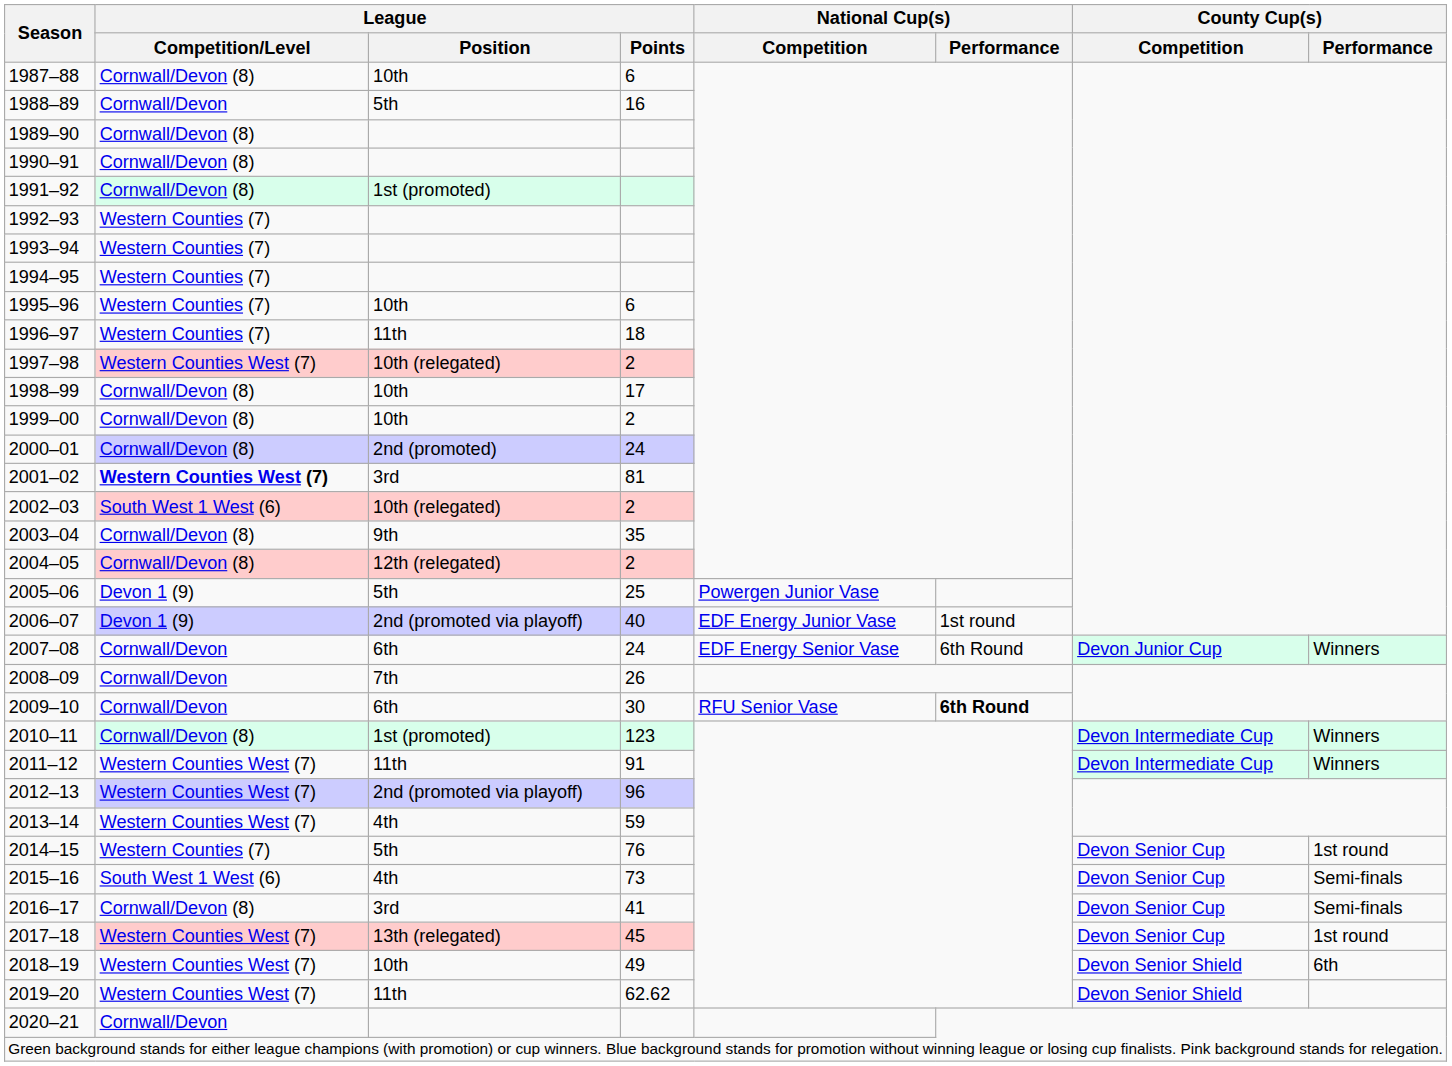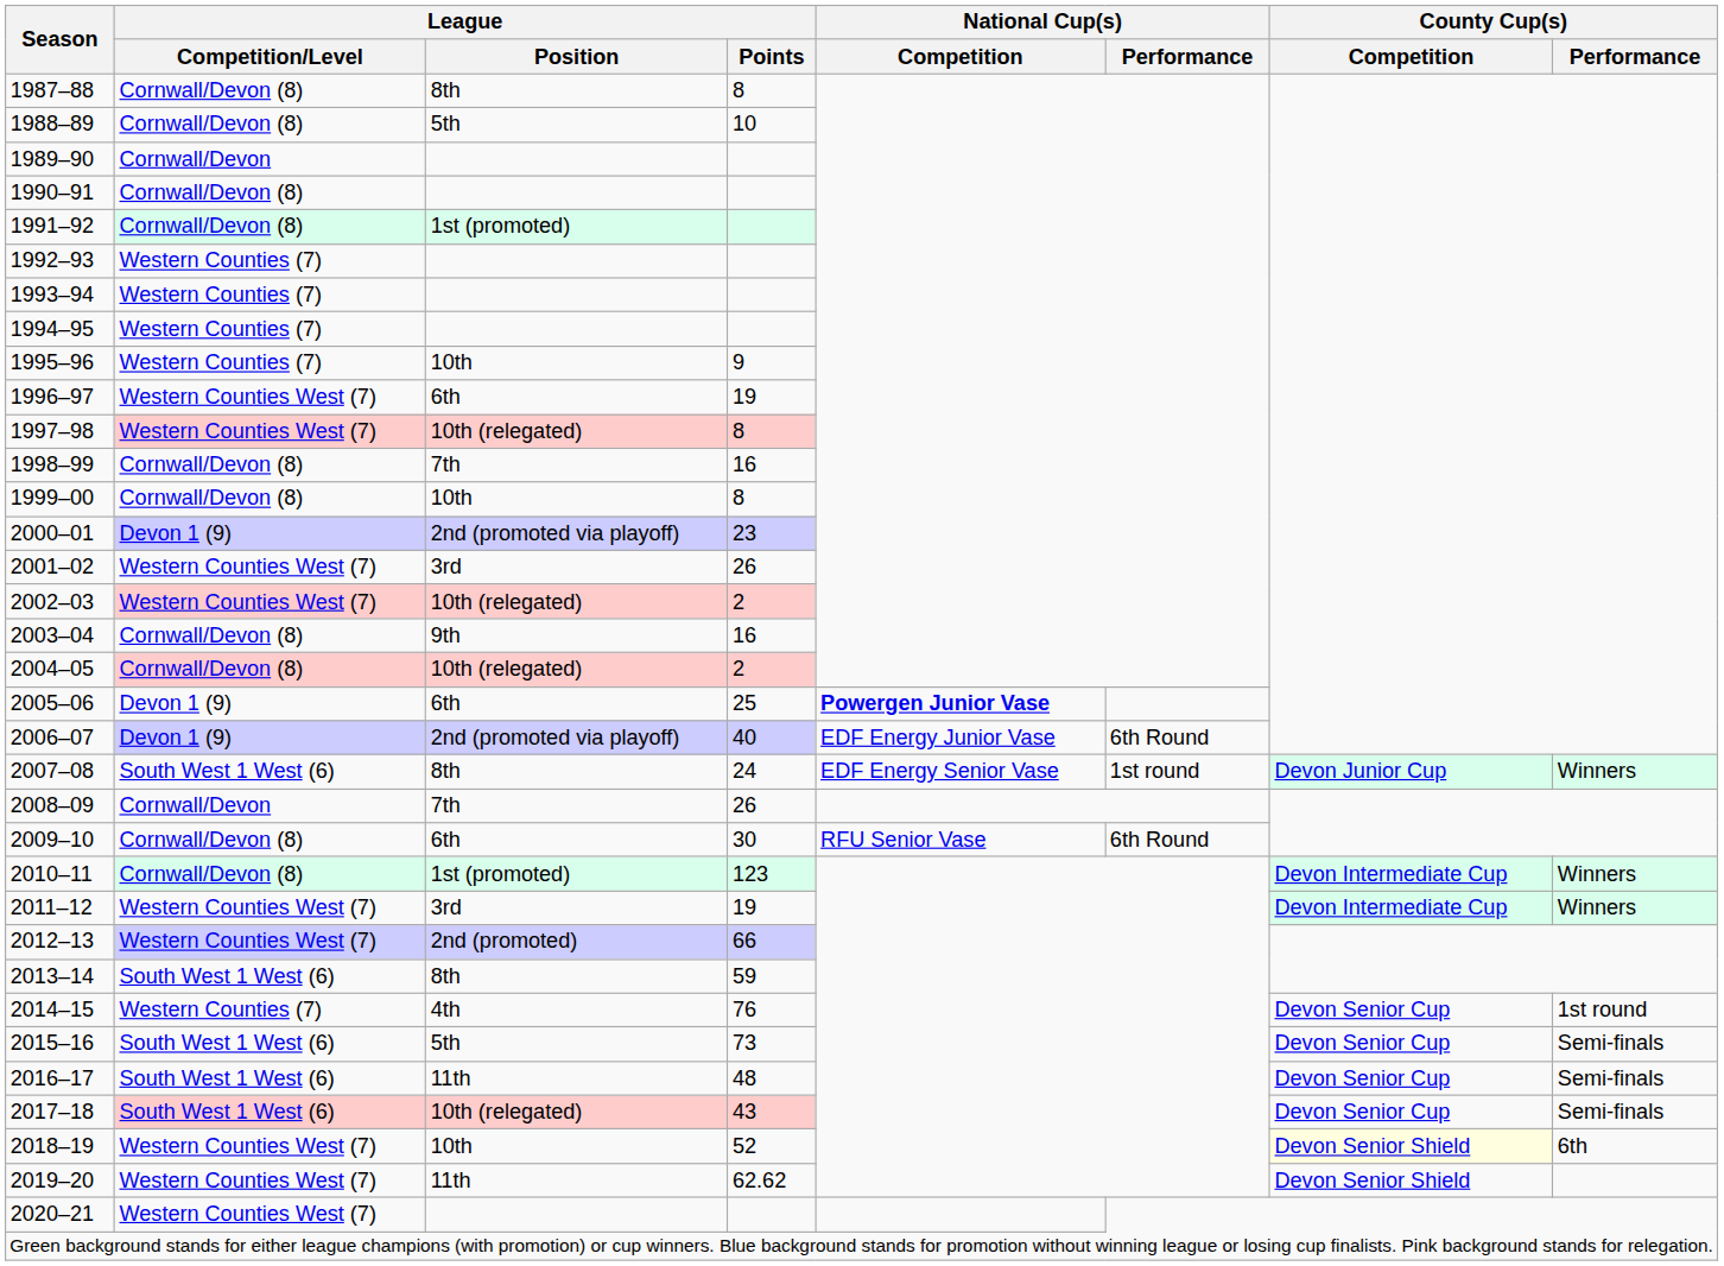 <table class="wikitable">
 <tr>
 <th rowspan="2">Season</th>
 <th colspan="3">League</th>
 <th colspan="2">National Cup(s)</th>
 <th colspan="2">County Cup(s)</th>
 </tr>
 <tr>
 <th>Competition/Level</th>
 <th>Position</th>
 <th>Points</th>
 <th>Competition</th>
 <th>Performance</th>
 <th>Competition</th>
 <th>Performance</th>
 </tr>
 <tr>
 <td>1987–88</td>
 <td><a href='#'>Cornwall/Devon</a> (8)</td>
-<td>10th</td>
-<td>6</td>
+<td>8th</td>
+<td>8</td>
 <td rowspan=18 colspan=2></td>
 </tr>
 <tr>
 <td>1988–89</td>
-<td><a href='#'>Cornwall/Devon</a></td>
+<td><a href='#'>Cornwall/Devon</a> (8)</td>
 <td>5th</td>
-<td>16</td>
+<td>10</td>
 </tr>
 <tr>
 <td>1989–90</td>
-<td><a href='#'>Cornwall/Devon</a> (8)</td>
+<td><a href='#'>Cornwall/Devon</a></td>
 <td></td>
 <td></td>
 </tr>
 <tr>
 <td>1990–91</td>
 <td><a href='#'>Cornwall/Devon</a> (8)</td>
 <td></td>
 <td></td>
 </tr>
 <tr>
 <td>1991–92</td>
 <td style="background:#d8ffeb;"><a href='#'>Cornwall/Devon</a> (8)</td>
 <td style="background:#d8ffeb;">1st (promoted)</td>
 <td style="background:#d8ffeb;"></td>
 </tr>
 <tr>
 <td>1992–93</td>
 <td><a href='#'>Western Counties</a> (7)</td>
 <td></td>
 <td></td>
 </tr>
 <tr>
 <td>1993–94</td>
 <td><a href='#'>Western Counties</a> (7)</td>
 <td></td>
 <td></td>
 </tr>
 <tr>
 <td>1994–95</td>
 <td><a href='#'>Western Counties</a> (7)</td>
 <td></td>
 <td></td>
 </tr>
 <tr>
 <td>1995–96</td>
 <td><a href='#'>Western Counties</a> (7)</td>
 <td>10th</td>
-<td>6</td>
+<td>9</td>
 </tr>
 <tr>
 <td>1996–97</td>
-<td><a href='#'>Western Counties</a> (7)</td>
-<td>11th</td>
-<td>18</td>
+<td><a href='#'>Western Counties West</a> (7)</td>
+<td>6th</td>
+<td>19</td>
 </tr>
 <tr>
 <td>1997–98</td>
 <td style="background:#ffcccc;"><a href='#'>Western Counties West</a> (7)</td>
 <td style="background:#ffcccc;">10th (relegated)</td>
-<td style="background:#ffcccc;">2</td>
+<td style="background:#ffcccc;">8</td>
 </tr>
 <tr>
 <td>1998–99</td>
 <td><a href='#'>Cornwall/Devon</a> (8)</td>
-<td>10th</td>
-<td>17</td>
+<td>7th</td>
+<td>16</td>
 </tr>
 <tr>
 <td>1999–00</td>
 <td><a href='#'>Cornwall/Devon</a> (8)</td>
 <td>10th</td>
-<td>2</td>
+<td>8</td>
 </tr>
 <tr>
 <td>2000–01</td>
-<td style="background:#ccccff;"><a href='#'>Cornwall/Devon</a> (8)</td>
-<td style="background:#ccccff;">2nd (promoted)</td>
-<td style="background:#ccccff;">24</td>
+<td style="background:#ccccff;"><a href='#'>Devon 1</a> (9)</td>
+<td style="background:#ccccff;">2nd (promoted via playoff)</td>
+<td style="background:#ccccff;">23</td>
 </tr>
 <tr>
 <td>2001–02</td>
-<td><strong><a href='#'>Western Counties West</a> (7)</strong></td>
+<td><a href='#'>Western Counties West</a> (7)</td>
 <td>3rd</td>
-<td>81</td>
+<td>26</td>
 </tr>
 <tr>
 <td>2002–03</td>
-<td style="background:#ffcccc;"><a href='#'>South West 1 West</a> (6)</td>
+<td style="background:#ffcccc;"><a href='#'>Western Counties West</a> (7)</td>
 <td style="background:#ffcccc;">10th (relegated)</td>
 <td style="background:#ffcccc;">2</td>
 </tr>
 <tr>
 <td>2003–04</td>
 <td><a href='#'>Cornwall/Devon</a> (8)</td>
 <td>9th</td>
-<td>35</td>
+<td>16</td>
 </tr>
 <tr>
 <td>2004–05</td>
 <td style="background:#ffcccc;"><a href='#'>Cornwall/Devon</a> (8)</td>
-<td style="background:#ffcccc;">12th (relegated)</td>
+<td style="background:#ffcccc;">10th (relegated)</td>
 <td style="background:#ffcccc;">2</td>
 </tr>
 <tr>
 <td>2005–06</td>
 <td><a href='#'>Devon 1</a> (9)</td>
-<td>5th</td>
+<td>6th</td>
 <td>25</td>
-<td><a href='#'>Powergen Junior Vase</a></td>
+<td><strong><a href='#'>Powergen Junior Vase</a></strong></td>
 <td></td>
 </tr>
 <tr>
 <td>2006–07</td>
 <td style="background:#ccccff;"><a href='#'>Devon 1</a> (9)</td>
 <td style="background:#ccccff;">2nd (promoted via playoff)</td>
 <td style="background:#ccccff;">40</td>
 <td><a href='#'>EDF Energy Junior Vase</a></td>
-<td>1st round</td>
+<td>6th Round</td>
 </tr>
 <tr>
 <td>2007–08</td>
-<td><a href='#'>Cornwall/Devon</a></td>
-<td>6th</td>
+<td><a href='#'>South West 1 West</a> (6)</td>
+<td>8th</td>
 <td>24</td>
 <td><a href='#'>EDF Energy Senior Vase</a></td>
-<td>6th Round</td>
+<td>1st round</td>
 <td style="background:#d8ffeb;"><a href='#'>Devon Junior Cup</a></td>
 <td style="background:#d8ffeb;">Winners</td>
 </tr>
 <tr>
 <td>2008–09</td>
 <td><a href='#'>Cornwall/Devon</a></td>
 <td>7th</td>
 <td>26</td>
 <td rowspan=1 colspan=2></td>
 </tr>
 <tr>
 <td>2009–10</td>
-<td><a href='#'>Cornwall/Devon</a></td>
+<td><a href='#'>Cornwall/Devon</a> (8)</td>
 <td>6th</td>
 <td>30</td>
 <td><a href='#'>RFU Senior Vase</a></td>
-<td><strong>6th Round</strong></td>
+<td>6th Round</td>
 </tr>
 <tr>
 <td>2010–11</td>
 <td style="background:#d8ffeb;"><a href='#'>Cornwall/Devon</a> (8)</td>
 <td style="background:#d8ffeb;">1st (promoted)</td>
 <td style="background:#d8ffeb;">123</td>
 <td rowspan=10 colspan=2></td>
 <td style="background:#d8ffeb;"><a href='#'>Devon Intermediate Cup</a></td>
 <td style="background:#d8ffeb;">Winners</td>
 </tr>
 <tr>
 <td>2011–12</td>
 <td><a href='#'>Western Counties West</a> (7)</td>
-<td>11th</td>
-<td>91</td>
+<td>3rd</td>
+<td>19</td>
 <td style="background:#d8ffeb;"><a href='#'>Devon Intermediate Cup</a></td>
 <td style="background:#d8ffeb;">Winners</td>
 </tr>
 <tr>
 <td>2012–13</td>
 <td style="background:#ccccff;"><a href='#'>Western Counties West</a> (7)</td>
-<td style="background:#ccccff;">2nd (promoted via playoff)</td>
-<td style="background:#ccccff;">96</td>
+<td style="background:#ccccff;">2nd (promoted)</td>
+<td style="background:#ccccff;">66</td>
 </tr>
 <tr>
 <td>2013–14</td>
-<td><a href='#'>Western Counties West</a> (7)</td>
-<td>4th</td>
+<td><a href='#'>South West 1 West</a> (6)</td>
+<td>8th</td>
 <td>59</td>
 </tr>
 <tr>
 <td>2014–15</td>
 <td><a href='#'>Western Counties</a> (7)</td>
-<td>5th</td>
+<td>4th</td>
 <td>76</td>
 <td><a href='#'>Devon Senior Cup</a></td>
 <td>1st round</td>
 </tr>
 <tr>
 <td>2015–16</td>
 <td><a href='#'>South West 1 West</a> (6)</td>
-<td>4th</td>
+<td>5th</td>
 <td>73</td>
 <td><a href='#'>Devon Senior Cup</a></td>
 <td>Semi-finals</td>
 </tr>
 <tr>
 <td>2016–17</td>
-<td><a href='#'>Cornwall/Devon</a> (8)</td>
-<td>3rd</td>
-<td>41</td>
+<td><a href='#'>South West 1 West</a> (6)</td>
+<td>11th</td>
+<td>48</td>
 <td><a href='#'>Devon Senior Cup</a></td>
 <td>Semi-finals</td>
 </tr>
 <tr>
 <td>2017–18</td>
-<td style="background:#ffcccc;"><a href='#'>Western Counties West</a> (7)</td>
-<td style="background:#ffcccc;">13th (relegated)</td>
-<td style="background:#ffcccc;">45</td>
+<td style="background:#ffcccc;"><a href='#'>South West 1 West</a> (6)</td>
+<td style="background:#ffcccc;">10th (relegated)</td>
+<td style="background:#ffcccc;">43</td>
 <td><a href='#'>Devon Senior Cup</a></td>
-<td>1st round</td>
+<td>Semi-finals</td>
 </tr>
 <tr>
 <td>2018–19</td>
 <td><a href='#'>Western Counties West</a> (7)</td>
 <td>10th</td>
-<td>49</td>
-<td><a href='#'>Devon Senior Shield</a></td>
+<td>52</td>
+<td style="background: lightyellow;"><a href='#'>Devon Senior Shield</a></td>
 <td>6th</td>
 </tr>
 <tr>
 <td>2019–20</td>
 <td><a href='#'>Western Counties West</a> (7)</td>
 <td>11th</td>
 <td>62.62</td>
 <td><a href='#'>Devon Senior Shield</a></td>
 <td></td>
 </tr>
 <tr>
 <td>2020–21</td>
-<td><a href='#'>Cornwall/Devon</a></td>
+<td><a href='#'>Western Counties West</a> (7)</td>
 <td></td>
 <td></td>
 <td></td>
 </tr>
 <tr>
 <td colspan="15" style="border:0px;font-size:85%;"><span>Green background</span> stands for either league champions (with promotion) or cup winners. <span>Blue background</span> stands for promotion without winning league or losing cup finalists. <span>Pink background</span> stands for relegation.<br></td>
 </tr>
 </table>
